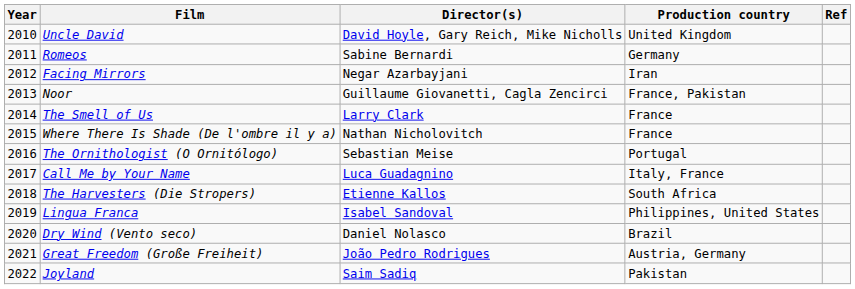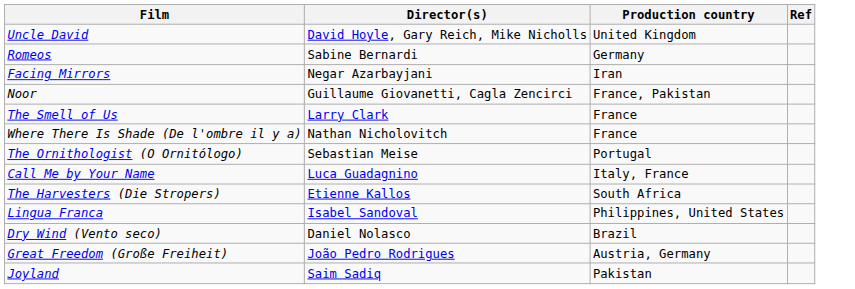 <table class="wikitable" margin-bottom:4px">
 <tr>
-<th>Year</th>
 <th>Film</th>
 <th>Director(s)</th>
 <th>Production country</th>
 <th>Ref</th>
 </tr>
 <tr>
-<td>2010</td>
 <td><em><a href='#'>Uncle David</a></em></td>
 <td><a href='#'>David Hoyle</a>, Gary Reich, Mike Nicholls</td>
 <td>United Kingdom</td>
 <td></td>
 </tr>
 <tr>
-<td>2011</td>
 <td><em><a href='#'>Romeos</a></em></td>
 <td>Sabine Bernardi</td>
 <td>Germany</td>
 <td></td>
 </tr>
 <tr>
-<td>2012</td>
 <td><em><a href='#'>Facing Mirrors</a></em></td>
 <td>Negar Azarbayjani</td>
 <td>Iran</td>
 <td></td>
 </tr>
 <tr>
-<td>2013</td>
 <td><em>Noor</em></td>
 <td>Guillaume Giovanetti, Cagla Zencirci</td>
 <td>France, Pakistan</td>
 <td></td>
 </tr>
 <tr>
-<td>2014</td>
 <td><em><a href='#'>The Smell of Us</a></em></td>
 <td><a href='#'>Larry Clark</a></td>
 <td>France</td>
 <td></td>
 </tr>
 <tr>
-<td>2015</td>
 <td><em>Where There Is Shade (De l'ombre il y a)</em></td>
 <td>Nathan Nicholovitch</td>
 <td>France</td>
 <td></td>
 </tr>
 <tr>
-<td>2016</td>
 <td><em><a href='#'>The Ornithologist</a> (O Ornitólogo)</em></td>
 <td>Sebastian Meise</td>
 <td>Portugal</td>
 <td></td>
 </tr>
 <tr>
-<td>2017</td>
 <td><em><a href='#'>Call Me by Your Name</a></em></td>
 <td><a href='#'>Luca Guadagnino</a></td>
 <td>Italy, France</td>
 <td></td>
 </tr>
 <tr>
-<td>2018</td>
 <td><em><a href='#'>The Harvesters</a> (Die Stropers)</em></td>
 <td><a href='#'>Etienne Kallos</a></td>
 <td>South Africa</td>
 <td></td>
 </tr>
 <tr>
-<td>2019</td>
 <td><em><a href='#'>Lingua Franca</a></em></td>
 <td><a href='#'>Isabel Sandoval</a></td>
 <td>Philippines, United States</td>
 <td></td>
 </tr>
 <tr>
-<td>2020</td>
 <td><em><a href='#'>Dry Wind</a> (Vento seco)</em></td>
 <td>Daniel Nolasco</td>
 <td>Brazil</td>
 <td></td>
 </tr>
 <tr>
-<td>2021</td>
 <td><em><a href='#'>Great Freedom</a> (Große Freiheit)</em></td>
 <td><a href='#'>João Pedro Rodrigues</a></td>
 <td>Austria, Germany</td>
 <td></td>
 </tr>
 <tr>
-<td>2022</td>
 <td><em><a href='#'>Joyland</a></em></td>
 <td><a href='#'>Saim Sadiq</a></td>
 <td>Pakistan</td>
 <td></td>
 </tr>
 </table>
